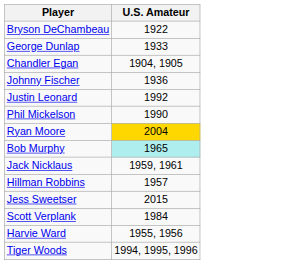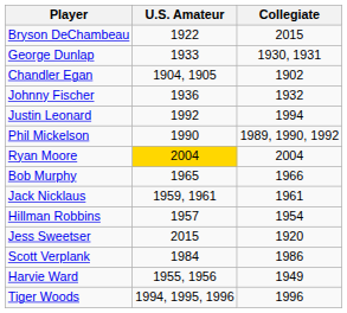 <table class="wikitable">
 <tr>
 <th>Player</th>
 <th>U.S. Amateur</th>
+<th>Collegiate</th>
 </tr>
 <tr>
 <td><a href='#'>Bryson DeChambeau</a></td>
 <td align="center">1922</td>
+<td align="center">2015</td>
 </tr>
 <tr>
 <td><a href='#'>George Dunlap</a></td>
 <td align="center">1933</td>
+<td align="center">1930, 1931</td>
 </tr>
 <tr>
 <td><a href='#'>Chandler Egan</a></td>
 <td align="center">1904, 1905</td>
+<td align="center">1902</td>
 </tr>
 <tr>
 <td><a href='#'>Johnny Fischer</a></td>
 <td align="center">1936</td>
+<td align="center">1932</td>
 </tr>
 <tr>
 <td><a href='#'>Justin Leonard</a></td>
 <td align="center">1992</td>
+<td align="center">1994</td>
 </tr>
 <tr>
 <td><a href='#'>Phil Mickelson</a></td>
 <td align="center">1990</td>
+<td align="center">1989, 1990, 1992</td>
 </tr>
 <tr>
 <td><a href='#'>Ryan Moore</a></td>
 <td align="center" style="background: gold;">2004</td>
+<td align="center">2004</td>
 </tr>
 <tr>
 <td><a href='#'>Bob Murphy</a></td>
-<td align="center" style="background: paleturquoise;">1965</td>
+<td align="center">1965</td>
+<td align="center">1966</td>
 </tr>
 <tr>
 <td><a href='#'>Jack Nicklaus</a></td>
 <td align="center">1959, 1961</td>
+<td align="center">1961</td>
 </tr>
 <tr>
 <td><a href='#'>Hillman Robbins</a></td>
 <td align="center">1957</td>
+<td align="center">1954</td>
 </tr>
 <tr>
 <td><a href='#'>Jess Sweetser</a></td>
 <td align="center">2015</td>
+<td align="center">1920</td>
 </tr>
 <tr>
 <td><a href='#'>Scott Verplank</a></td>
 <td align="center">1984</td>
+<td align="center">1986</td>
 </tr>
 <tr>
 <td><a href='#'>Harvie Ward</a></td>
 <td align="center">1955, 1956</td>
+<td align="center">1949</td>
 </tr>
 <tr>
 <td><a href='#'>Tiger Woods</a></td>
 <td align="center">1994, 1995, 1996</td>
+<td align="center">1996</td>
 </tr>
 </table>
